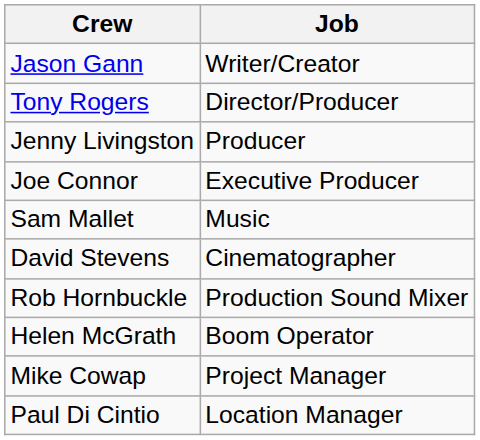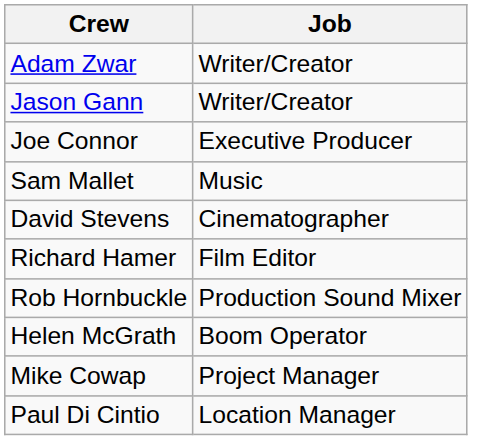 <table class="wikitable">
 <tr>
 <th>Crew</th>
 <th>Job</th>
 </tr>
 <tr>
-<td><a href='#'>Jason Gann</a></td>
+<td><a href='#'>Adam Zwar</a></td>
 <td>Writer/Creator</td>
 </tr>
 <tr>
-<td><a href='#'>Tony Rogers</a></td>
-<td>Director/Producer</td>
-</tr>
-<tr>
-<td>Jenny Livingston</td>
-<td>Producer</td>
+<td><a href='#'>Jason Gann</a></td>
+<td>Writer/Creator</td>
 </tr>
 <tr>
 <td>Joe Connor</td>
 <td>Executive Producer</td>
 </tr>
 <tr>
 <td>Sam Mallet</td>
 <td>Music</td>
 </tr>
 <tr>
 <td>David Stevens</td>
 <td>Cinematographer</td>
+</tr>
+<tr>
+<td>Richard Hamer</td>
+<td>Film Editor</td>
 </tr>
 <tr>
 <td>Rob Hornbuckle</td>
 <td>Production Sound Mixer</td>
 </tr>
 <tr>
 <td>Helen McGrath</td>
 <td>Boom Operator</td>
 </tr>
 <tr>
 <td>Mike Cowap</td>
 <td>Project Manager</td>
 </tr>
 <tr>
 <td>Paul Di Cintio</td>
 <td>Location Manager</td>
 </tr>
 </table>
